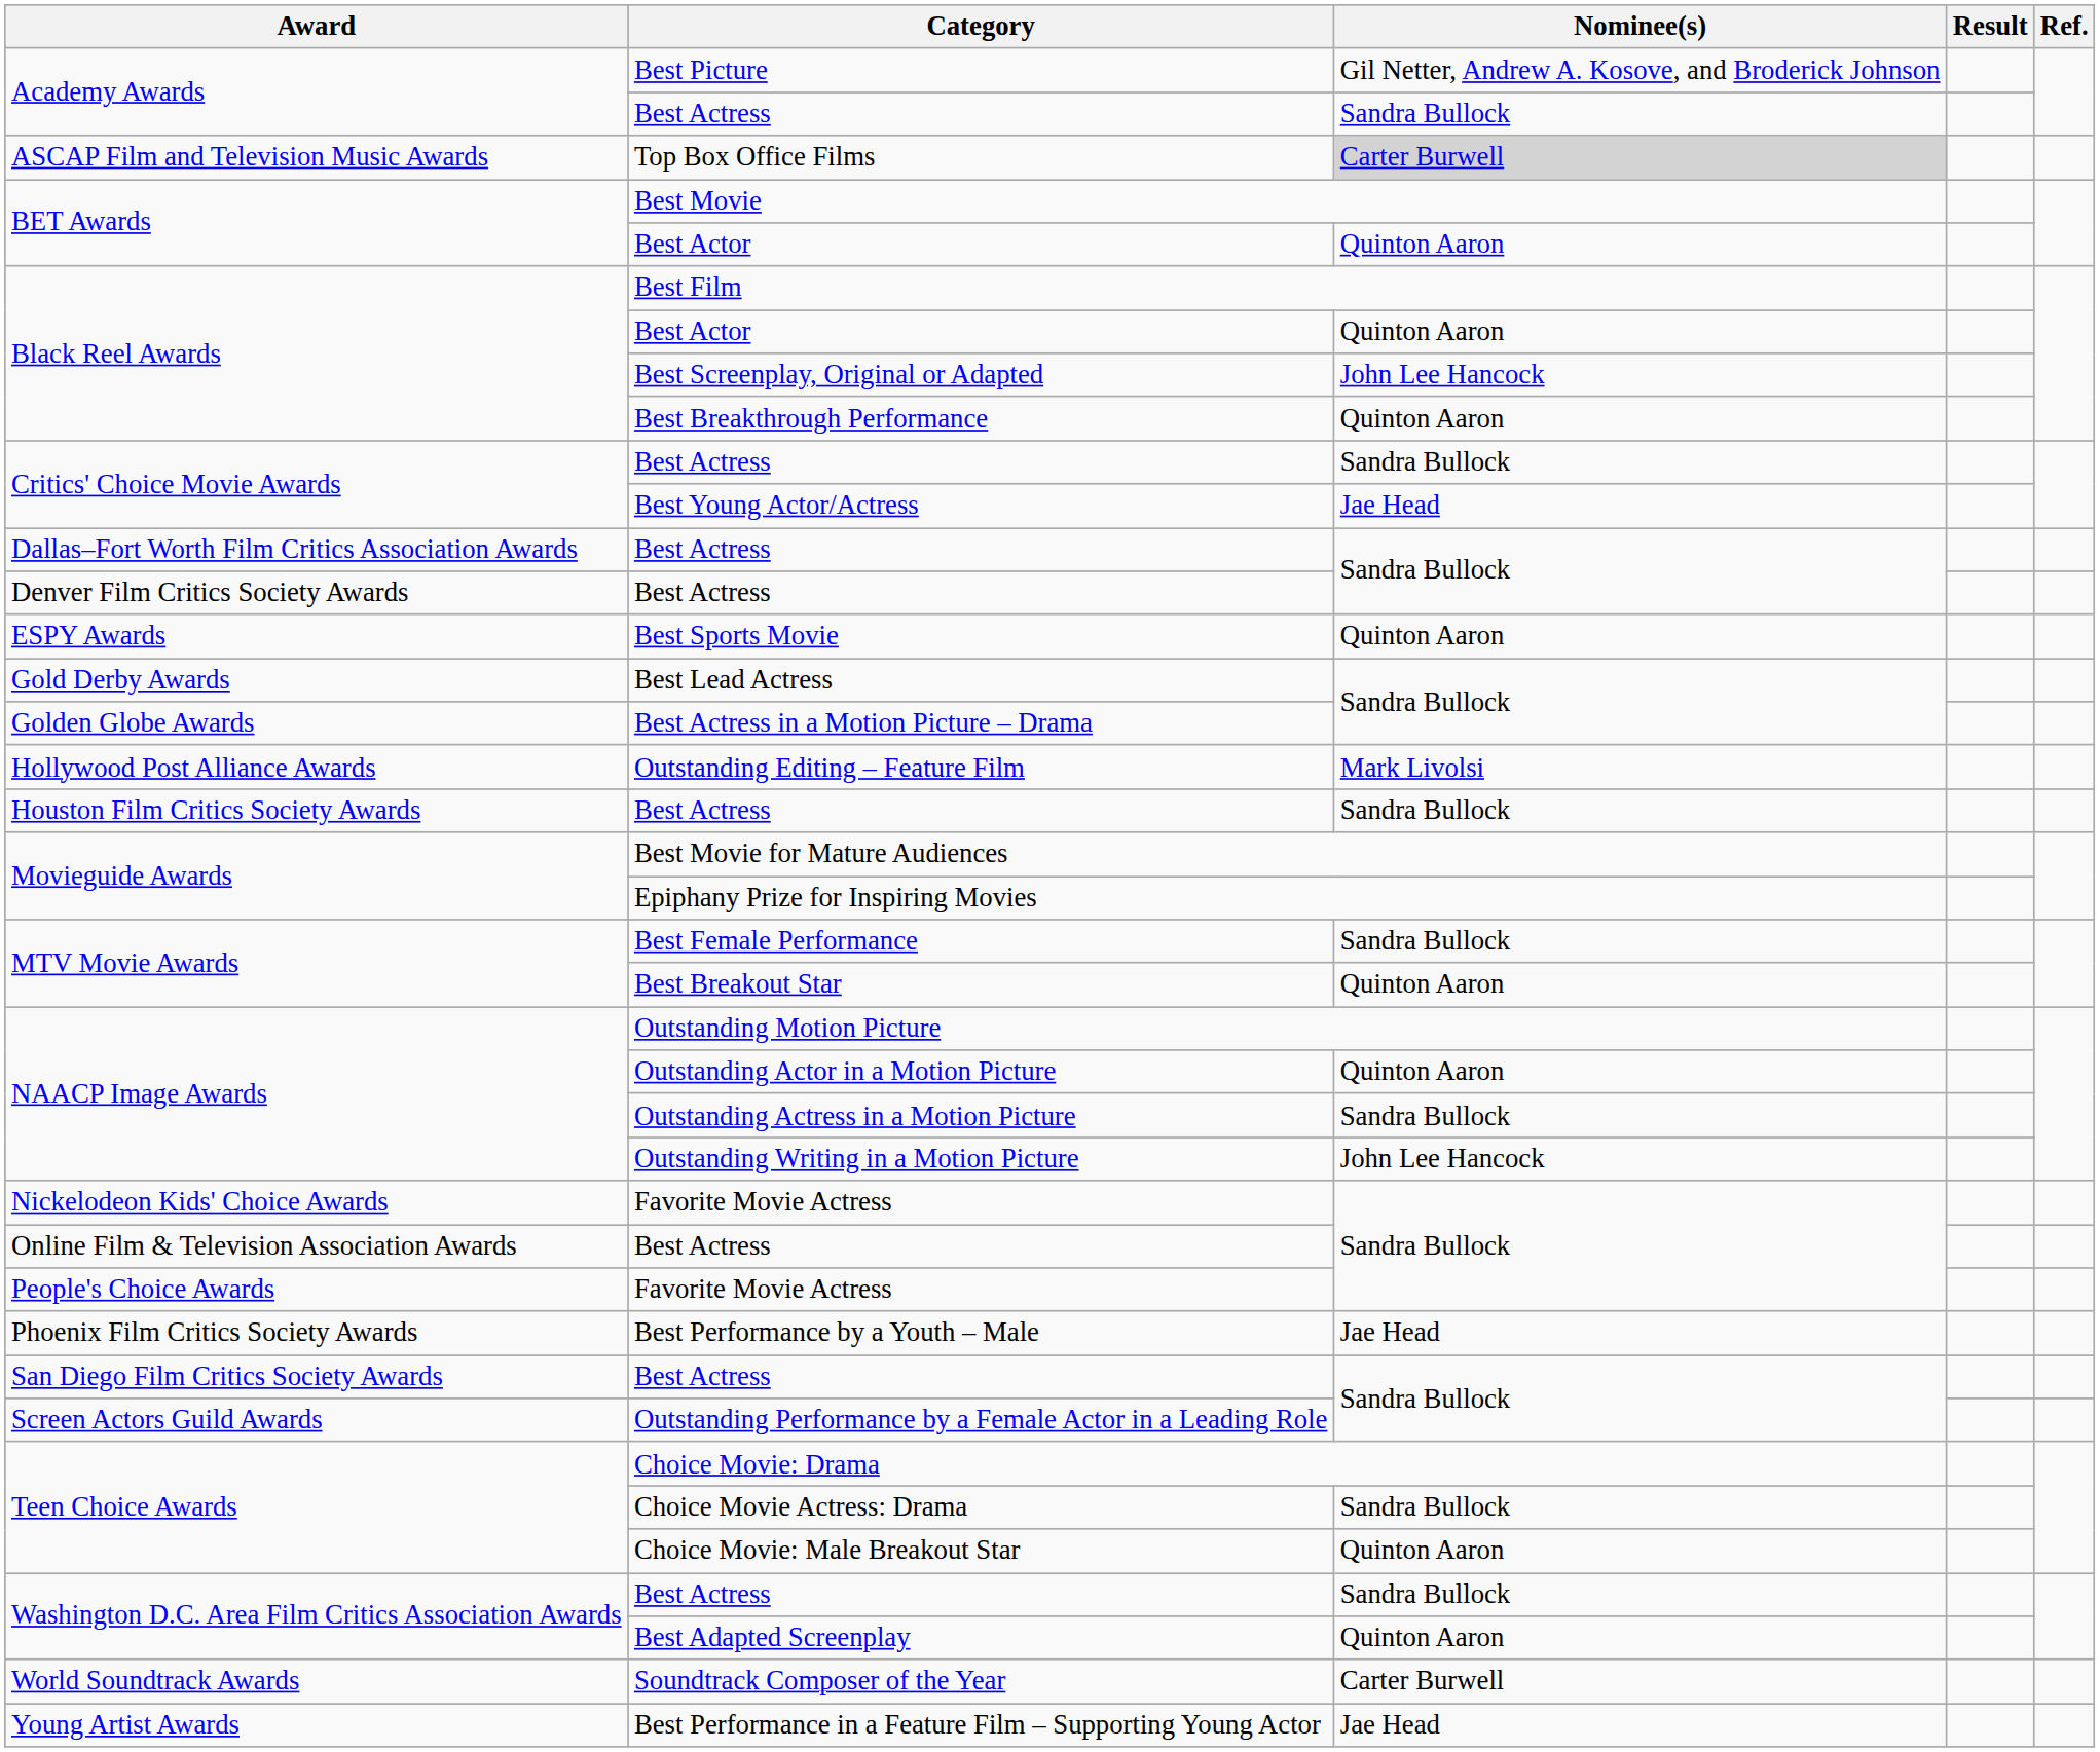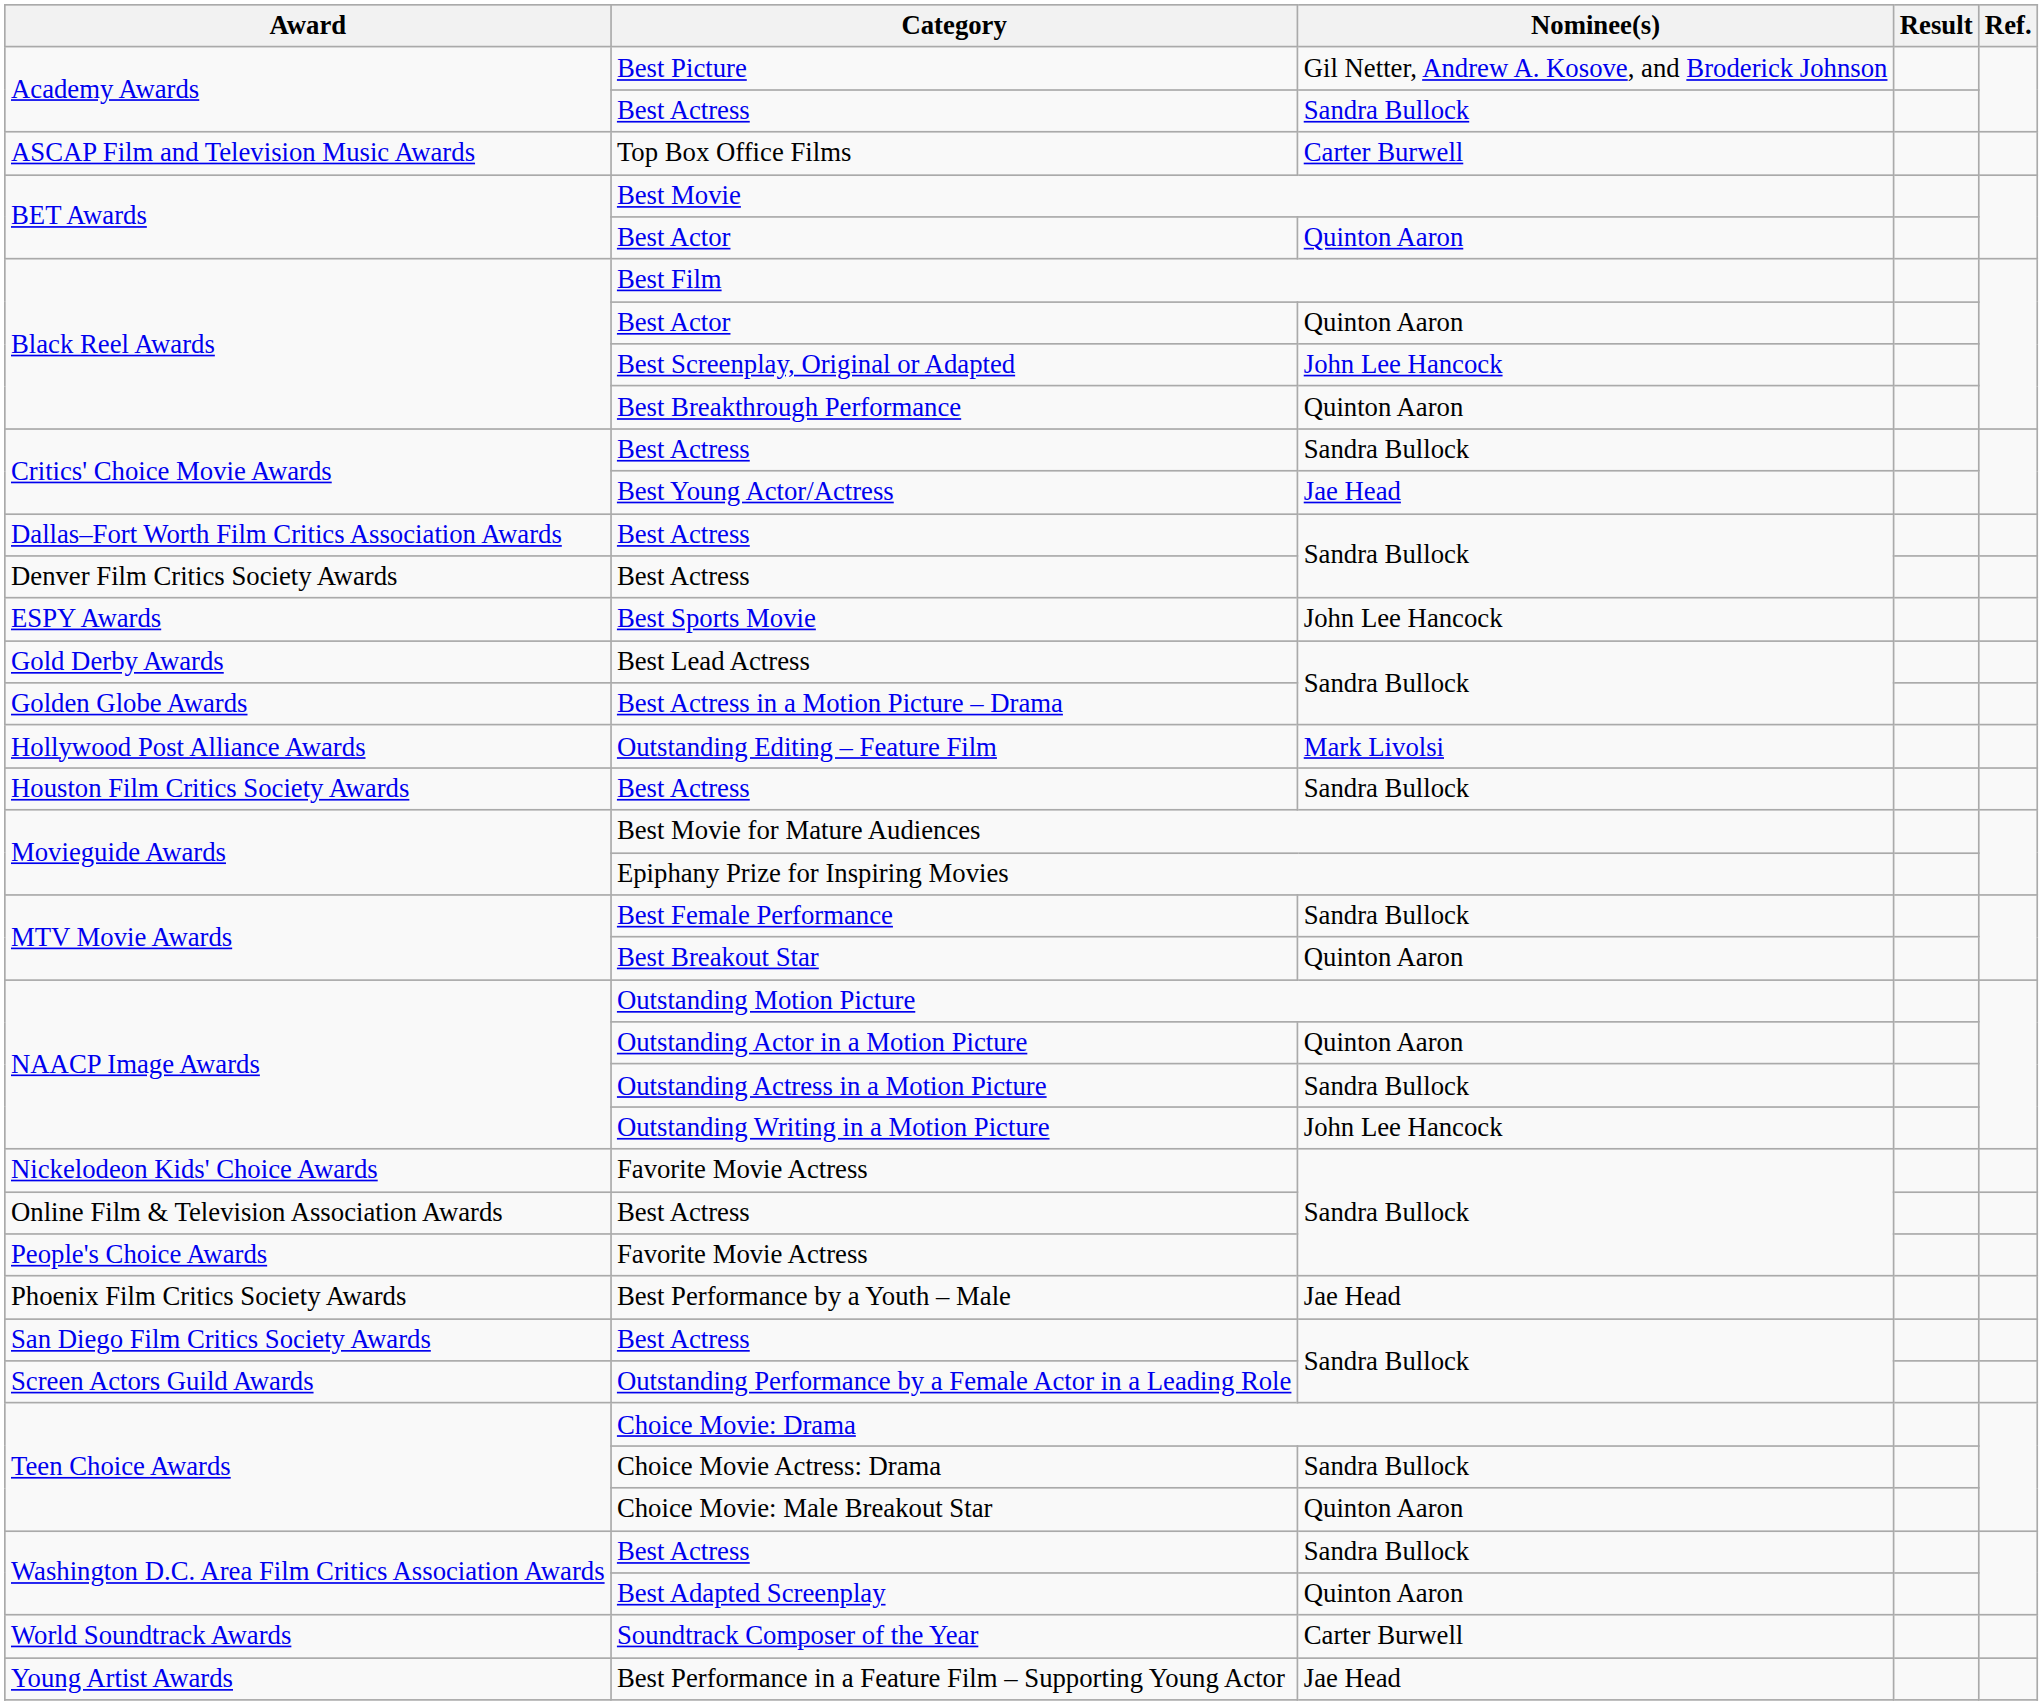 <table class="wikitable sortable">
 <tr>
 <th>Award</th>
 <th>Category</th>
 <th>Nominee(s)</th>
 <th>Result</th>
 <th>Ref.</th>
 </tr>
 <tr>
 <td rowspan="2"><a href='#'>Academy Awards</a></td>
 <td><a href='#'>Best Picture</a></td>
 <td>Gil Netter, <a href='#'>Andrew A. Kosove</a>, and <a href='#'>Broderick Johnson</a></td>
 <td></td>
 <td align="center" rowspan="2"></td>
 </tr>
 <tr>
 <td><a href='#'>Best Actress</a></td>
 <td><a href='#'>Sandra Bullock</a></td>
 <td></td>
 </tr>
 <tr>
 <td><a href='#'>ASCAP Film and Television Music Awards</a></td>
 <td>Top Box Office Films</td>
-<td style="background: lightgrey;"><a href='#'>Carter Burwell</a></td>
+<td><a href='#'>Carter Burwell</a></td>
 <td></td>
 <td align="center"></td>
 </tr>
 <tr>
 <td rowspan="2"><a href='#'>BET Awards</a></td>
 <td colspan="2"><a href='#'>Best Movie</a></td>
 <td></td>
 <td align="center" rowspan="2"></td>
 </tr>
 <tr>
 <td><a href='#'>Best Actor</a></td>
 <td><a href='#'>Quinton Aaron</a></td>
 <td></td>
 </tr>
 <tr>
 <td rowspan="4"><a href='#'>Black Reel Awards</a></td>
 <td colspan="2"><a href='#'>Best Film</a></td>
 <td></td>
 <td align="center" rowspan="4"></td>
 </tr>
 <tr>
 <td><a href='#'>Best Actor</a></td>
 <td>Quinton Aaron</td>
 <td></td>
 </tr>
 <tr>
 <td><a href='#'>Best Screenplay, Original or Adapted</a></td>
 <td><a href='#'>John Lee Hancock</a></td>
 <td></td>
 </tr>
 <tr>
 <td><a href='#'>Best Breakthrough Performance</a></td>
 <td>Quinton Aaron</td>
 <td></td>
 </tr>
 <tr>
 <td rowspan="2"><a href='#'>Critics' Choice Movie Awards</a></td>
 <td><a href='#'>Best Actress</a></td>
 <td>Sandra Bullock</td>
 <td></td>
 <td align="center" rowspan="2"></td>
 </tr>
 <tr>
 <td><a href='#'>Best Young Actor/Actress</a></td>
 <td><a href='#'>Jae Head</a></td>
 <td></td>
 </tr>
 <tr>
 <td><a href='#'>Dallas–Fort Worth Film Critics Association Awards</a></td>
 <td><a href='#'>Best Actress</a></td>
 <td rowspan="2">Sandra Bullock</td>
 <td></td>
 <td align="center"></td>
 </tr>
 <tr>
 <td>Denver Film Critics Society Awards</td>
 <td>Best Actress</td>
 <td></td>
 <td align="center"></td>
 </tr>
 <tr>
 <td><a href='#'>ESPY Awards</a></td>
 <td><a href='#'>Best Sports Movie</a></td>
-<td>Quinton Aaron</td>
+<td>John Lee Hancock</td>
 <td></td>
 <td align="center"></td>
 </tr>
 <tr>
 <td><a href='#'>Gold Derby Awards</a></td>
 <td>Best Lead Actress</td>
 <td rowspan="2">Sandra Bullock</td>
 <td></td>
 <td align="center"></td>
 </tr>
 <tr>
 <td><a href='#'>Golden Globe Awards</a></td>
 <td><a href='#'>Best Actress in a Motion Picture – Drama</a></td>
 <td></td>
 <td align="center"></td>
 </tr>
 <tr>
 <td><a href='#'>Hollywood Post Alliance Awards</a></td>
 <td><a href='#'>Outstanding Editing – Feature Film</a></td>
 <td><a href='#'>Mark Livolsi</a></td>
 <td></td>
 <td align="center"></td>
 </tr>
 <tr>
 <td><a href='#'>Houston Film Critics Society Awards</a></td>
 <td><a href='#'>Best Actress</a></td>
 <td>Sandra Bullock</td>
 <td></td>
 <td align="center"></td>
 </tr>
 <tr>
 <td rowspan="2"><a href='#'>Movieguide Awards</a></td>
 <td colspan="2">Best Movie for Mature Audiences</td>
 <td></td>
 <td align="center" rowspan="2"></td>
 </tr>
 <tr>
 <td colspan="2">Epiphany Prize for Inspiring Movies</td>
 <td></td>
 </tr>
 <tr>
 <td rowspan="2"><a href='#'>MTV Movie Awards</a></td>
 <td><a href='#'>Best Female Performance</a></td>
 <td>Sandra Bullock</td>
 <td></td>
 <td align="center" rowspan="2"></td>
 </tr>
 <tr>
 <td><a href='#'>Best Breakout Star</a></td>
 <td>Quinton Aaron</td>
 <td></td>
 </tr>
 <tr>
 <td rowspan="4"><a href='#'>NAACP Image Awards</a></td>
 <td colspan="2"><a href='#'>Outstanding Motion Picture</a></td>
 <td></td>
 <td align="center" rowspan="4"></td>
 </tr>
 <tr>
 <td><a href='#'>Outstanding Actor in a Motion Picture</a></td>
 <td>Quinton Aaron</td>
 <td></td>
 </tr>
 <tr>
 <td><a href='#'>Outstanding Actress in a Motion Picture</a></td>
 <td>Sandra Bullock</td>
 <td></td>
 </tr>
 <tr>
 <td><a href='#'>Outstanding Writing in a Motion Picture</a></td>
 <td>John Lee Hancock</td>
 <td></td>
 </tr>
 <tr>
 <td><a href='#'>Nickelodeon Kids' Choice Awards</a></td>
 <td>Favorite Movie Actress</td>
 <td rowspan="3">Sandra Bullock</td>
 <td></td>
 <td align="center"></td>
 </tr>
 <tr>
 <td>Online Film & Television Association Awards</td>
 <td>Best Actress</td>
 <td></td>
 <td align="center"></td>
 </tr>
 <tr>
 <td><a href='#'>People's Choice Awards</a></td>
 <td>Favorite Movie Actress</td>
 <td></td>
 <td align="center"></td>
 </tr>
 <tr>
 <td>Phoenix Film Critics Society Awards</td>
 <td>Best Performance by a Youth – Male</td>
 <td>Jae Head</td>
 <td></td>
 <td align="center"></td>
 </tr>
 <tr>
 <td><a href='#'>San Diego Film Critics Society Awards</a></td>
 <td><a href='#'>Best Actress</a></td>
 <td rowspan="2">Sandra Bullock</td>
 <td></td>
 <td align="center"></td>
 </tr>
 <tr>
 <td><a href='#'>Screen Actors Guild Awards</a></td>
 <td><a href='#'>Outstanding Performance by a Female Actor in a Leading Role</a></td>
 <td></td>
 <td align="center"></td>
 </tr>
 <tr>
 <td rowspan="3"><a href='#'>Teen Choice Awards</a></td>
 <td colspan="2"><a href='#'>Choice Movie: Drama</a></td>
 <td></td>
 <td align="center" rowspan="3"></td>
 </tr>
 <tr>
 <td>Choice Movie Actress: Drama</td>
 <td>Sandra Bullock</td>
 <td></td>
 </tr>
 <tr>
 <td>Choice Movie: Male Breakout Star</td>
 <td>Quinton Aaron</td>
 <td></td>
 </tr>
 <tr>
 <td rowspan="2"><a href='#'>Washington D.C. Area Film Critics Association Awards</a></td>
 <td><a href='#'>Best Actress</a></td>
 <td>Sandra Bullock</td>
 <td></td>
 <td align="center" rowspan="2"></td>
 </tr>
 <tr>
 <td><a href='#'>Best Adapted Screenplay</a></td>
 <td>Quinton Aaron</td>
 <td></td>
 </tr>
 <tr>
 <td><a href='#'>World Soundtrack Awards</a></td>
 <td><a href='#'>Soundtrack Composer of the Year</a></td>
 <td>Carter Burwell</td>
 <td></td>
 <td align="center"></td>
 </tr>
 <tr>
 <td><a href='#'>Young Artist Awards</a></td>
 <td>Best Performance in a Feature Film – Supporting Young Actor</td>
 <td>Jae Head</td>
 <td></td>
 <td align="center"></td>
 </tr>
 </table>
